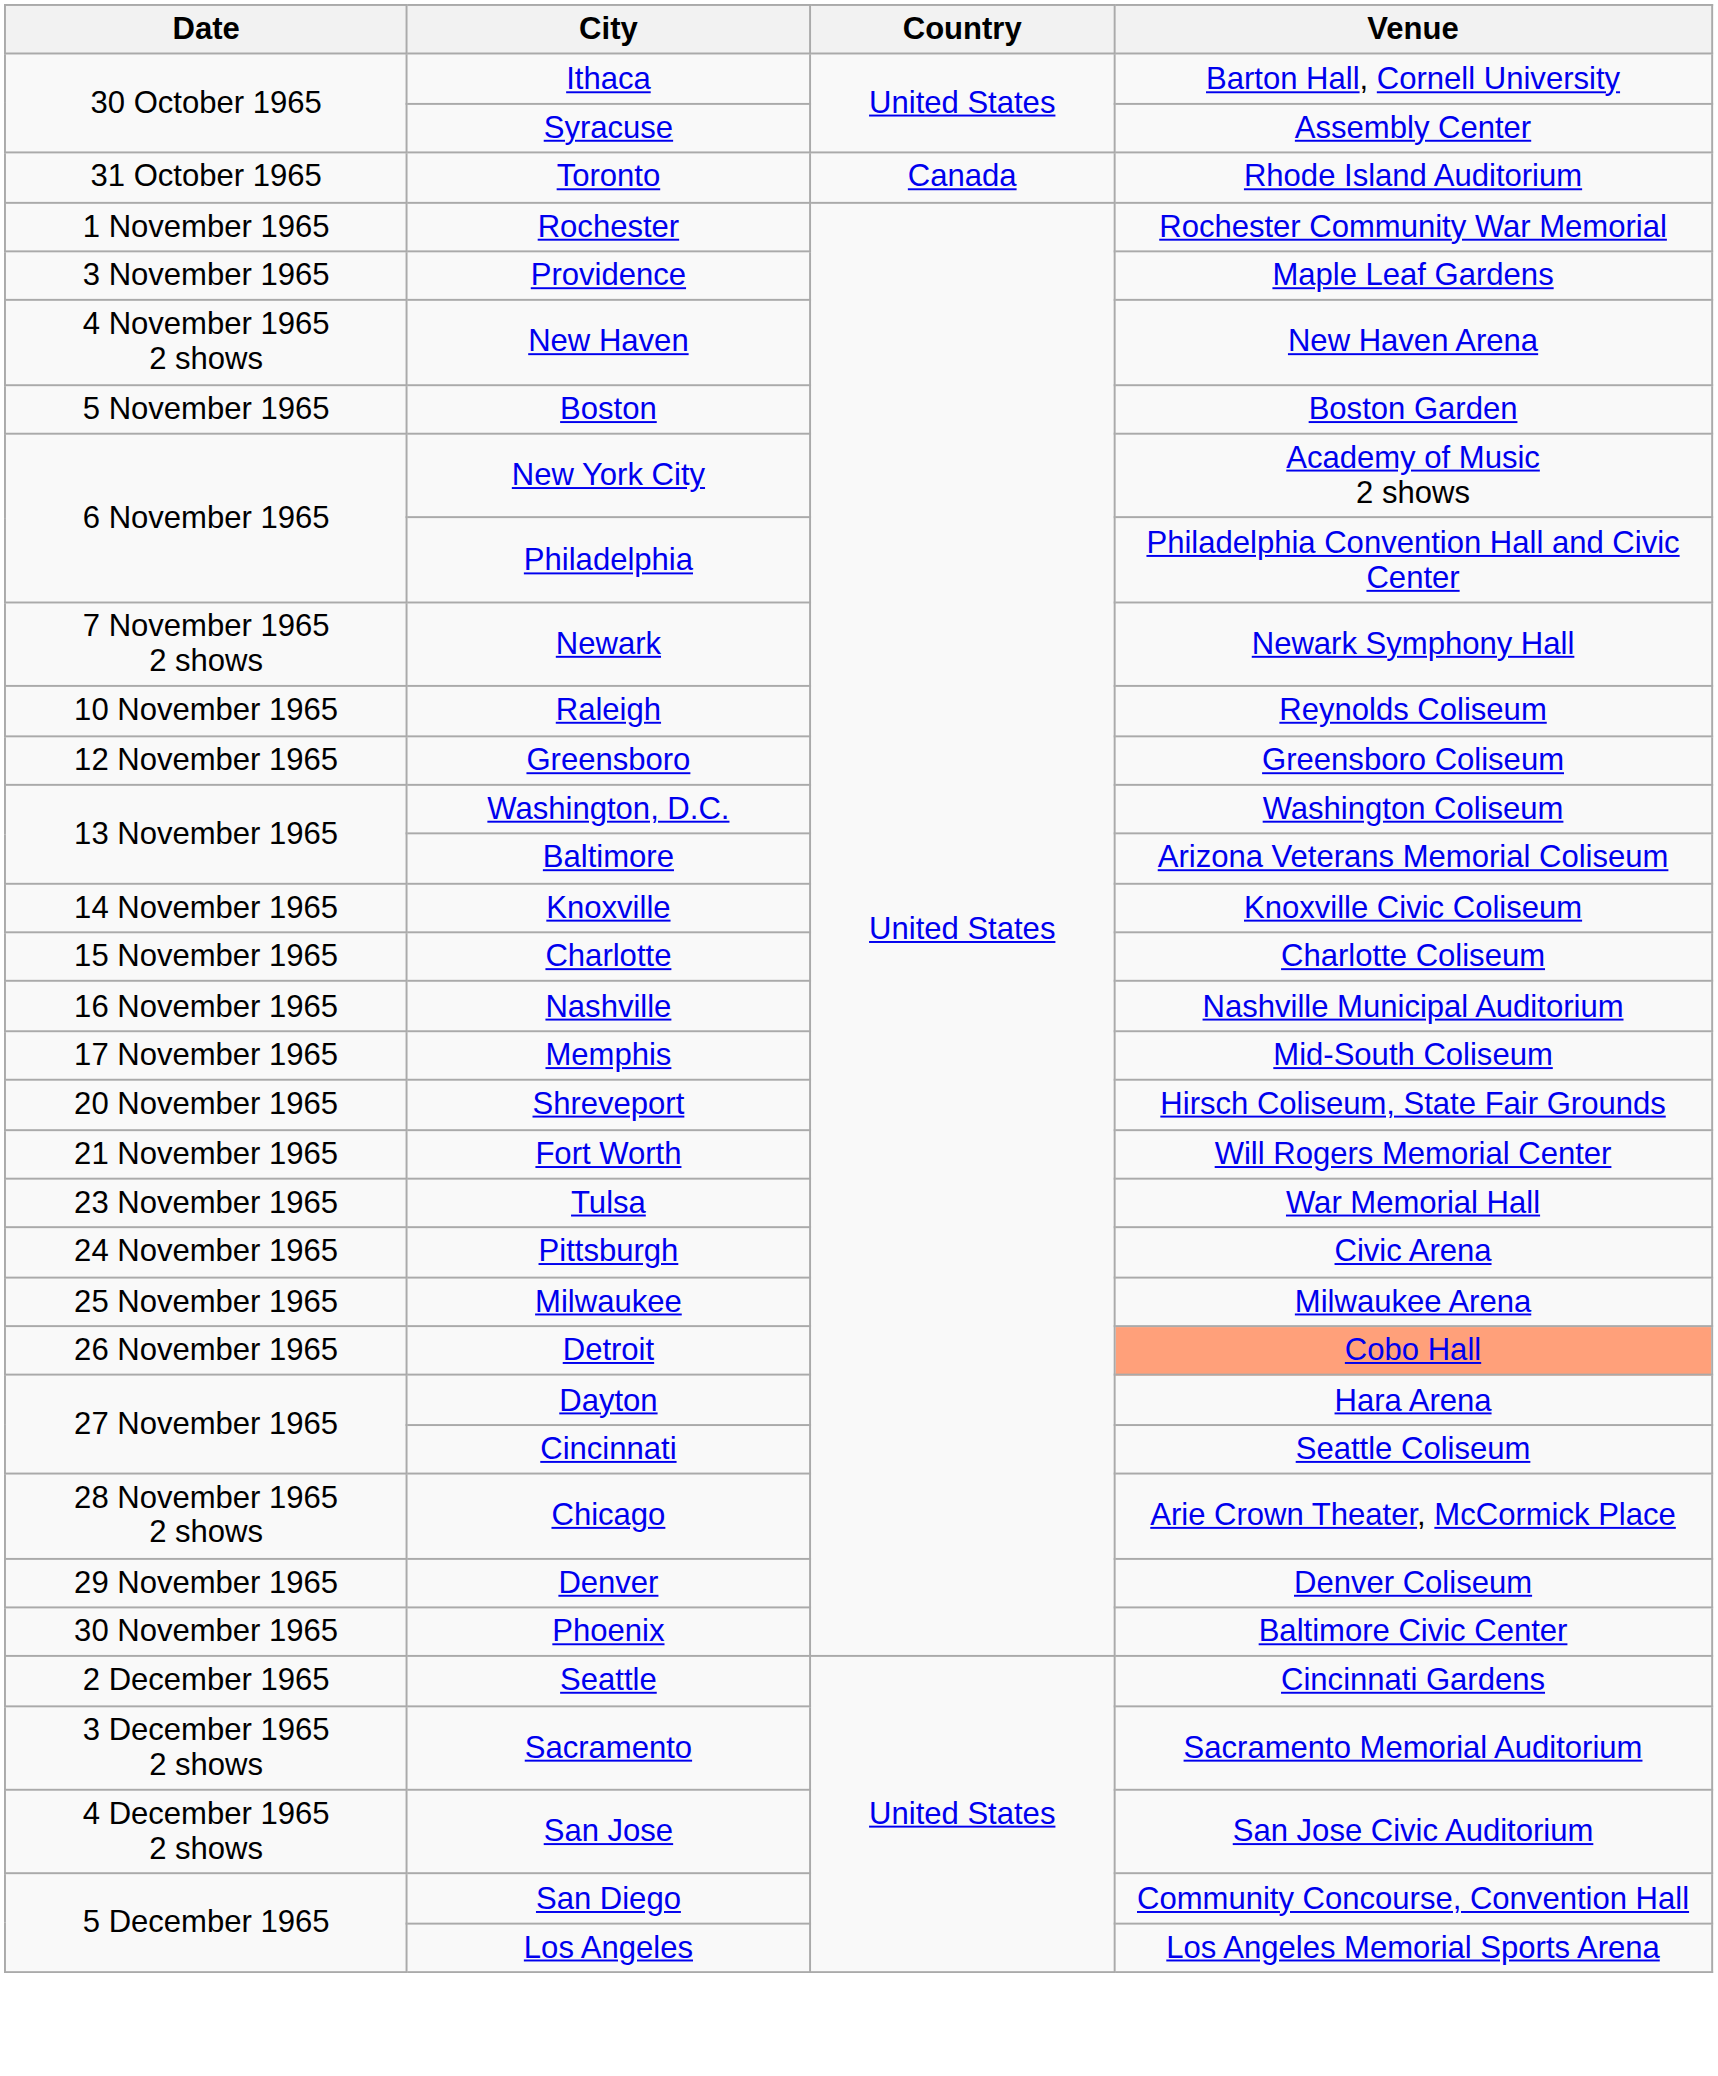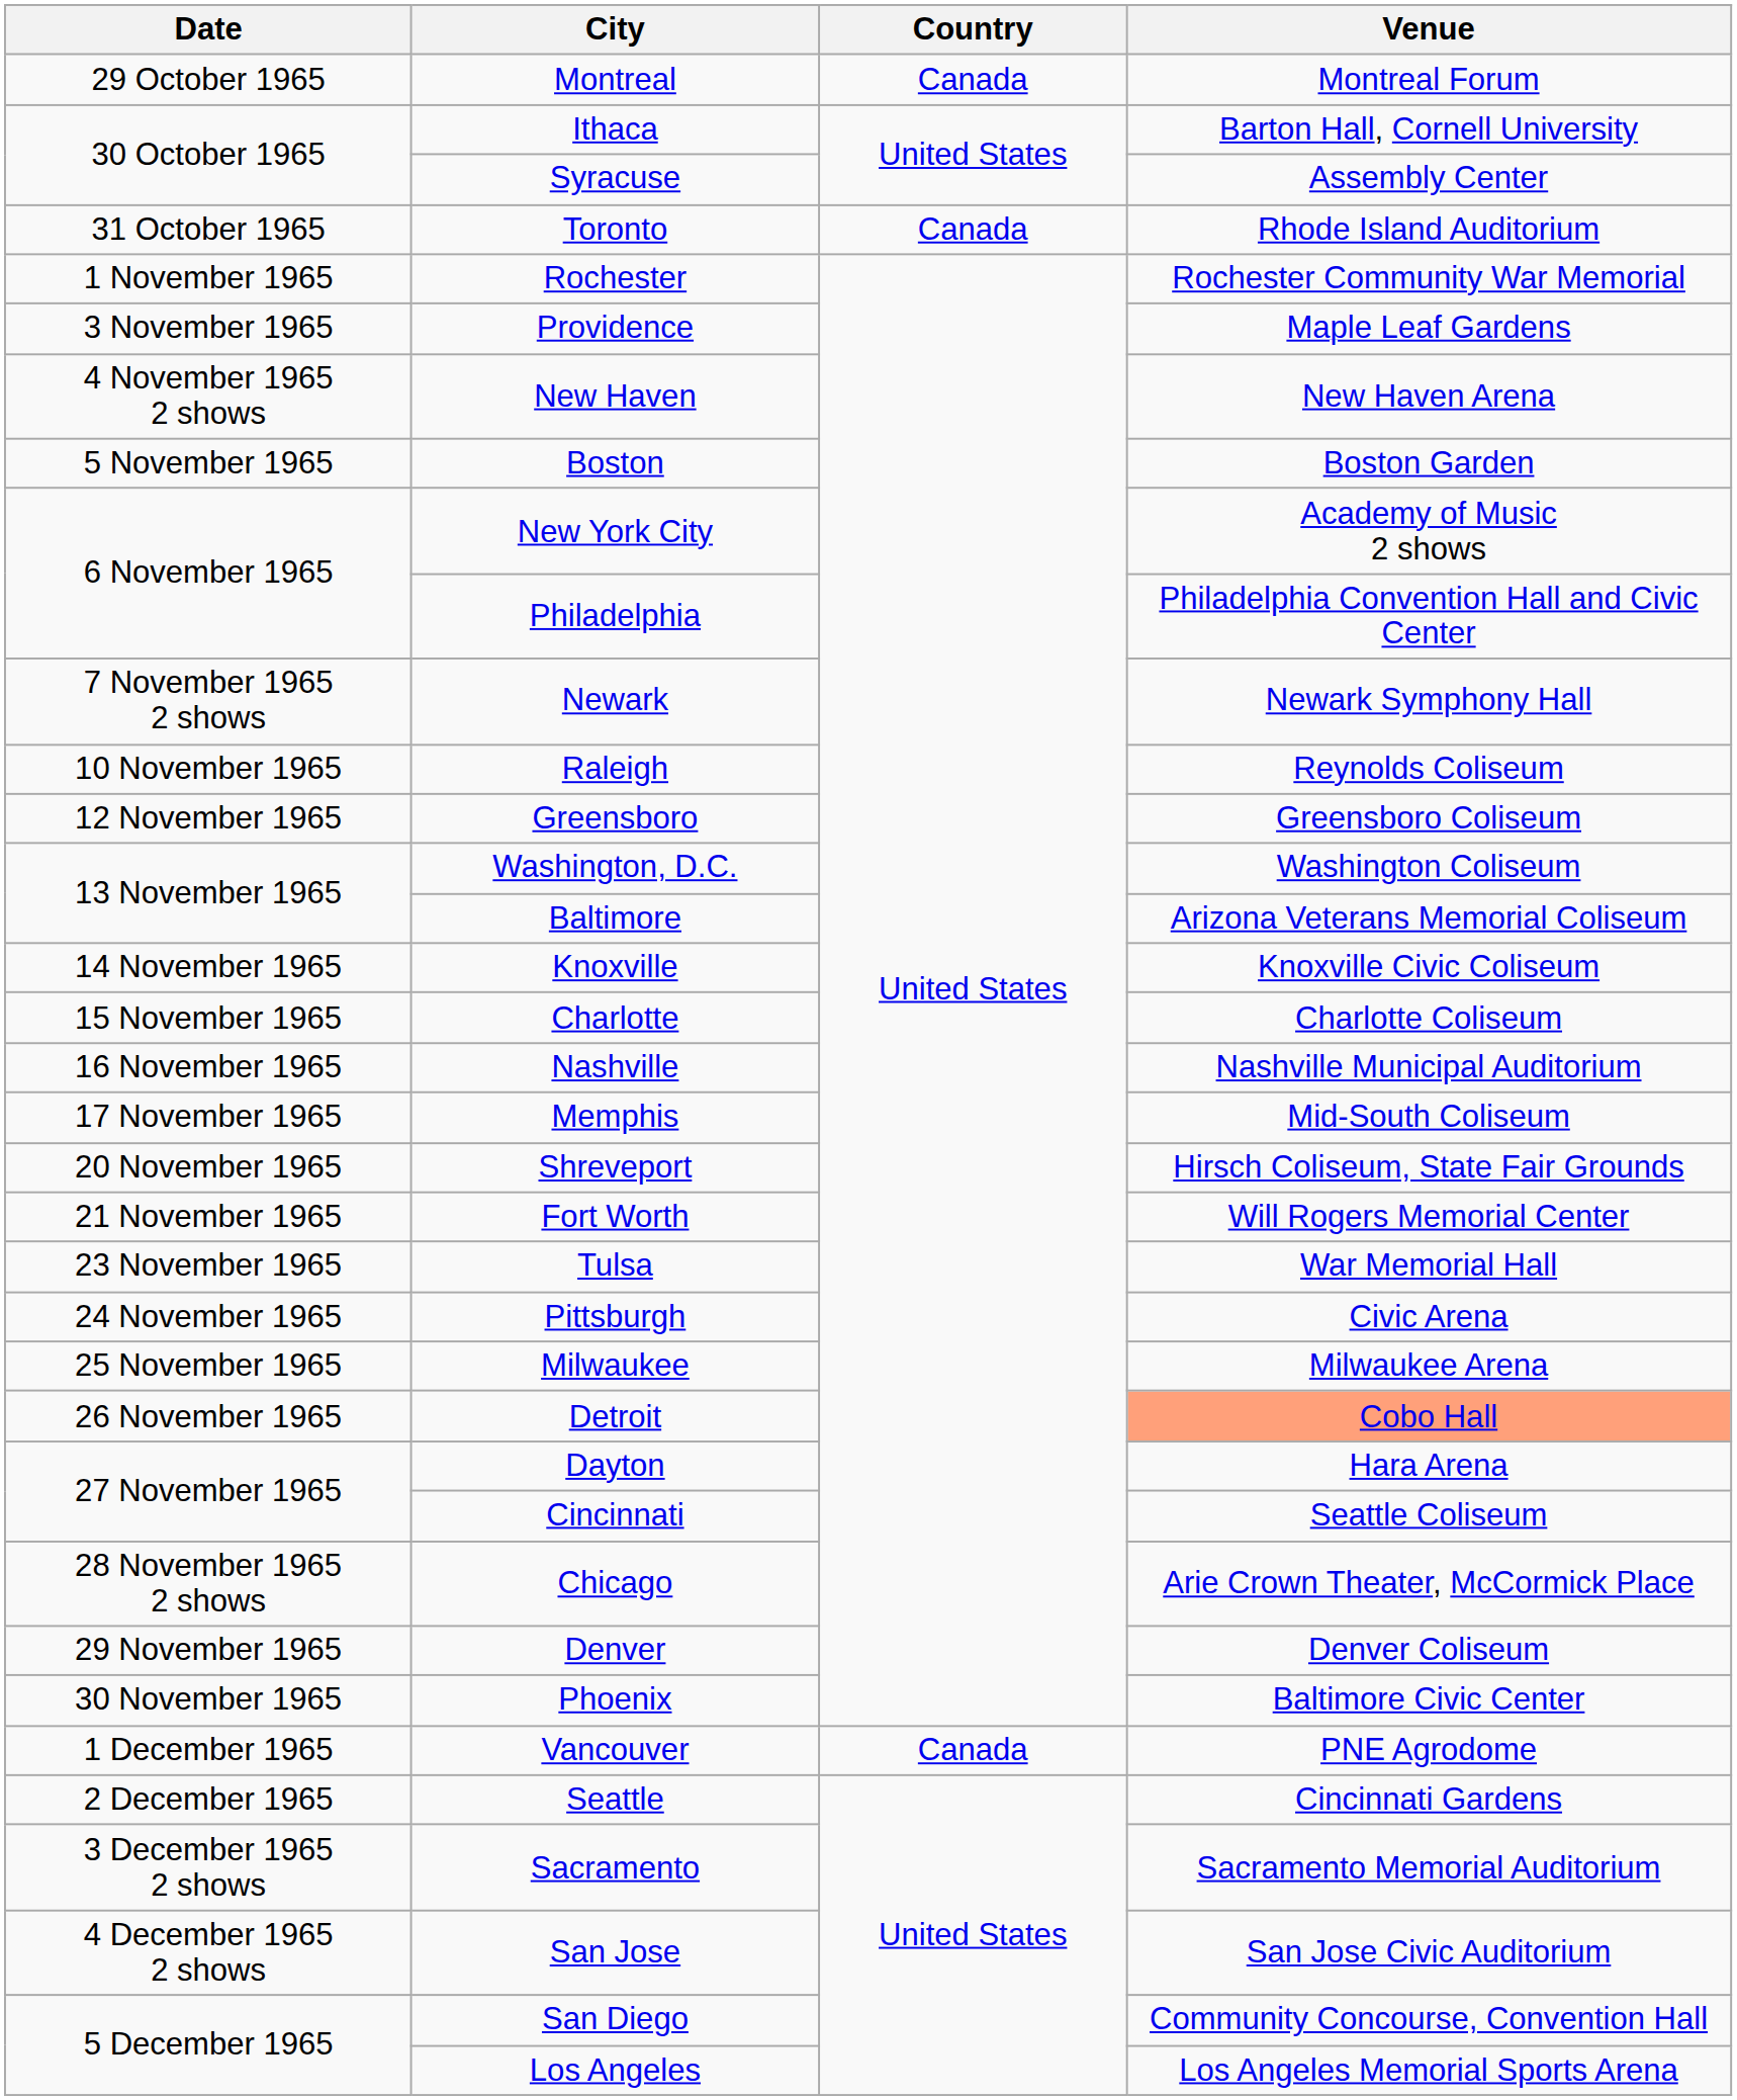 <table class="wikitable" style="text-align:center;">
 <tr>
 <th style="width:200px;">Date</th>
 <th style="width:200px;">City</th>
 <th style="width:150px;">Country</th>
 <th style="width:300px;">Venue</th>
+</tr>
+<tr>
+<td>29 October 1965</td>
+<td><a href='#'>Montreal</a></td>
+<td><a href='#'>Canada</a></td>
+<td><a href='#'>Montreal Forum</a></td>
 </tr>
 <tr>
 <td rowspan="2">30 October 1965</td>
 <td><a href='#'>Ithaca</a></td>
 <td rowspan="2"><a href='#'>United States</a></td>
 <td><a href='#'>Barton Hall</a>, <a href='#'>Cornell University</a></td>
 </tr>
 <tr>
 <td><a href='#'>Syracuse</a></td>
 <td><a href='#'>Assembly Center</a></td>
 </tr>
 <tr>
 <td>31 October 1965</td>
 <td><a href='#'>Toronto</a></td>
 <td><a href='#'>Canada</a></td>
 <td><a href='#'>Rhode Island Auditorium</a></td>
 </tr>
 <tr>
 <td>1 November 1965</td>
 <td><a href='#'>Rochester</a></td>
 <td rowspan="26"><a href='#'>United States</a></td>
 <td><a href='#'>Rochester Community War Memorial</a></td>
 </tr>
 <tr>
 <td>3 November 1965</td>
 <td><a href='#'>Providence</a></td>
 <td><a href='#'>Maple Leaf Gardens</a></td>
 </tr>
 <tr>
 <td>4 November 1965<br>2 shows</td>
 <td><a href='#'>New Haven</a></td>
 <td><a href='#'>New Haven Arena</a></td>
 </tr>
 <tr>
 <td>5 November 1965</td>
 <td><a href='#'>Boston</a></td>
 <td><a href='#'>Boston Garden</a></td>
 </tr>
 <tr>
 <td rowspan="2">6 November 1965</td>
 <td><a href='#'>New York City</a></td>
 <td><a href='#'>Academy of Music</a><br>2 shows</td>
 </tr>
 <tr>
 <td><a href='#'>Philadelphia</a></td>
 <td><a href='#'>Philadelphia Convention Hall and Civic Center</a></td>
 </tr>
 <tr>
 <td>7 November 1965<br>2 shows</td>
 <td><a href='#'>Newark</a></td>
 <td><a href='#'>Newark Symphony Hall</a></td>
 </tr>
 <tr>
 <td>10 November 1965</td>
 <td><a href='#'>Raleigh</a></td>
 <td><a href='#'>Reynolds Coliseum</a></td>
 </tr>
 <tr>
 <td>12 November 1965</td>
 <td><a href='#'>Greensboro</a></td>
 <td><a href='#'>Greensboro Coliseum</a></td>
 </tr>
 <tr>
 <td rowspan="2">13 November 1965</td>
 <td><a href='#'>Washington, D.C.</a></td>
 <td><a href='#'>Washington Coliseum</a></td>
 </tr>
 <tr>
 <td><a href='#'>Baltimore</a></td>
 <td><a href='#'>Arizona Veterans Memorial Coliseum</a></td>
 </tr>
 <tr>
 <td>14 November 1965</td>
 <td><a href='#'>Knoxville</a></td>
 <td><a href='#'>Knoxville Civic Coliseum</a></td>
 </tr>
 <tr>
 <td>15 November 1965</td>
 <td><a href='#'>Charlotte</a></td>
 <td><a href='#'>Charlotte Coliseum</a></td>
 </tr>
 <tr>
 <td>16 November 1965</td>
 <td><a href='#'>Nashville</a></td>
 <td><a href='#'>Nashville Municipal Auditorium</a></td>
 </tr>
 <tr>
 <td>17 November 1965</td>
 <td><a href='#'>Memphis</a></td>
 <td><a href='#'>Mid-South Coliseum</a></td>
 </tr>
 <tr>
 <td>20 November 1965</td>
 <td><a href='#'>Shreveport</a></td>
 <td><a href='#'>Hirsch Coliseum, State Fair Grounds</a></td>
 </tr>
 <tr>
 <td>21 November 1965</td>
 <td><a href='#'>Fort Worth</a></td>
 <td><a href='#'>Will Rogers Memorial Center</a></td>
 </tr>
 <tr>
 <td>23 November 1965</td>
 <td><a href='#'>Tulsa</a></td>
 <td><a href='#'>War Memorial Hall</a></td>
 </tr>
 <tr>
 <td>24 November 1965</td>
 <td><a href='#'>Pittsburgh</a></td>
 <td><a href='#'>Civic Arena</a></td>
 </tr>
 <tr>
 <td>25 November 1965</td>
 <td><a href='#'>Milwaukee</a></td>
 <td><a href='#'>Milwaukee Arena</a></td>
 </tr>
 <tr>
 <td>26 November 1965</td>
 <td><a href='#'>Detroit</a></td>
 <td style="background: lightsalmon;"><a href='#'>Cobo Hall</a></td>
 </tr>
 <tr>
 <td rowspan="2">27 November 1965</td>
 <td><a href='#'>Dayton</a></td>
 <td><a href='#'>Hara Arena</a></td>
 </tr>
 <tr>
 <td><a href='#'>Cincinnati</a></td>
 <td><a href='#'>Seattle Coliseum</a></td>
 </tr>
 <tr>
 <td>28 November 1965<br>2 shows</td>
 <td><a href='#'>Chicago</a></td>
 <td><a href='#'>Arie Crown Theater</a>, <a href='#'>McCormick Place</a></td>
 </tr>
 <tr>
 <td>29 November 1965</td>
 <td><a href='#'>Denver</a></td>
 <td><a href='#'>Denver Coliseum</a></td>
 </tr>
 <tr>
 <td>30 November 1965</td>
 <td><a href='#'>Phoenix</a></td>
 <td><a href='#'>Baltimore Civic Center</a></td>
 </tr>
 <tr>
+<td>1 December 1965</td>
+<td><a href='#'>Vancouver</a></td>
+<td><a href='#'>Canada</a></td>
+<td><a href='#'>PNE Agrodome</a></td>
+</tr>
+<tr>
 <td>2 December 1965</td>
 <td><a href='#'>Seattle</a></td>
 <td rowspan="5"><a href='#'>United States</a></td>
 <td><a href='#'>Cincinnati Gardens</a></td>
 </tr>
 <tr>
 <td>3 December 1965<br>2 shows</td>
 <td><a href='#'>Sacramento</a></td>
 <td><a href='#'>Sacramento Memorial Auditorium</a></td>
 </tr>
 <tr>
 <td>4 December 1965<br>2 shows</td>
 <td><a href='#'>San Jose</a></td>
 <td><a href='#'>San Jose Civic Auditorium</a></td>
 </tr>
 <tr>
 <td rowspan="2">5 December 1965</td>
 <td><a href='#'>San Diego</a></td>
 <td><a href='#'>Community Concourse, Convention Hall</a></td>
 </tr>
 <tr>
 <td><a href='#'>Los Angeles</a></td>
 <td><a href='#'>Los Angeles Memorial Sports Arena</a></td>
 </tr>
 </table>
